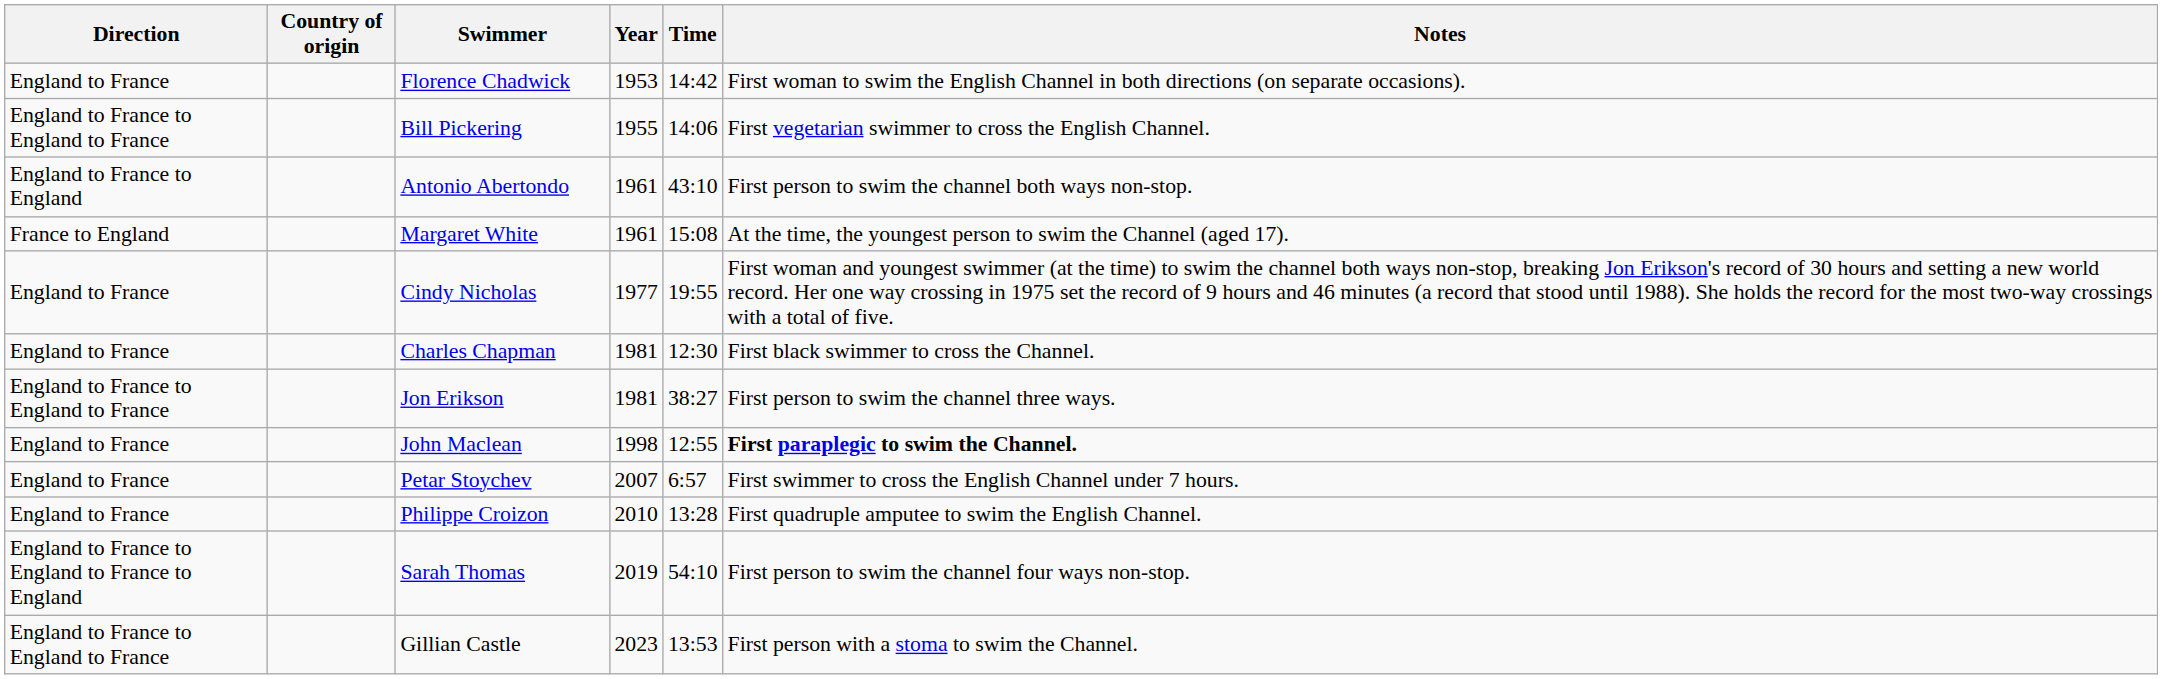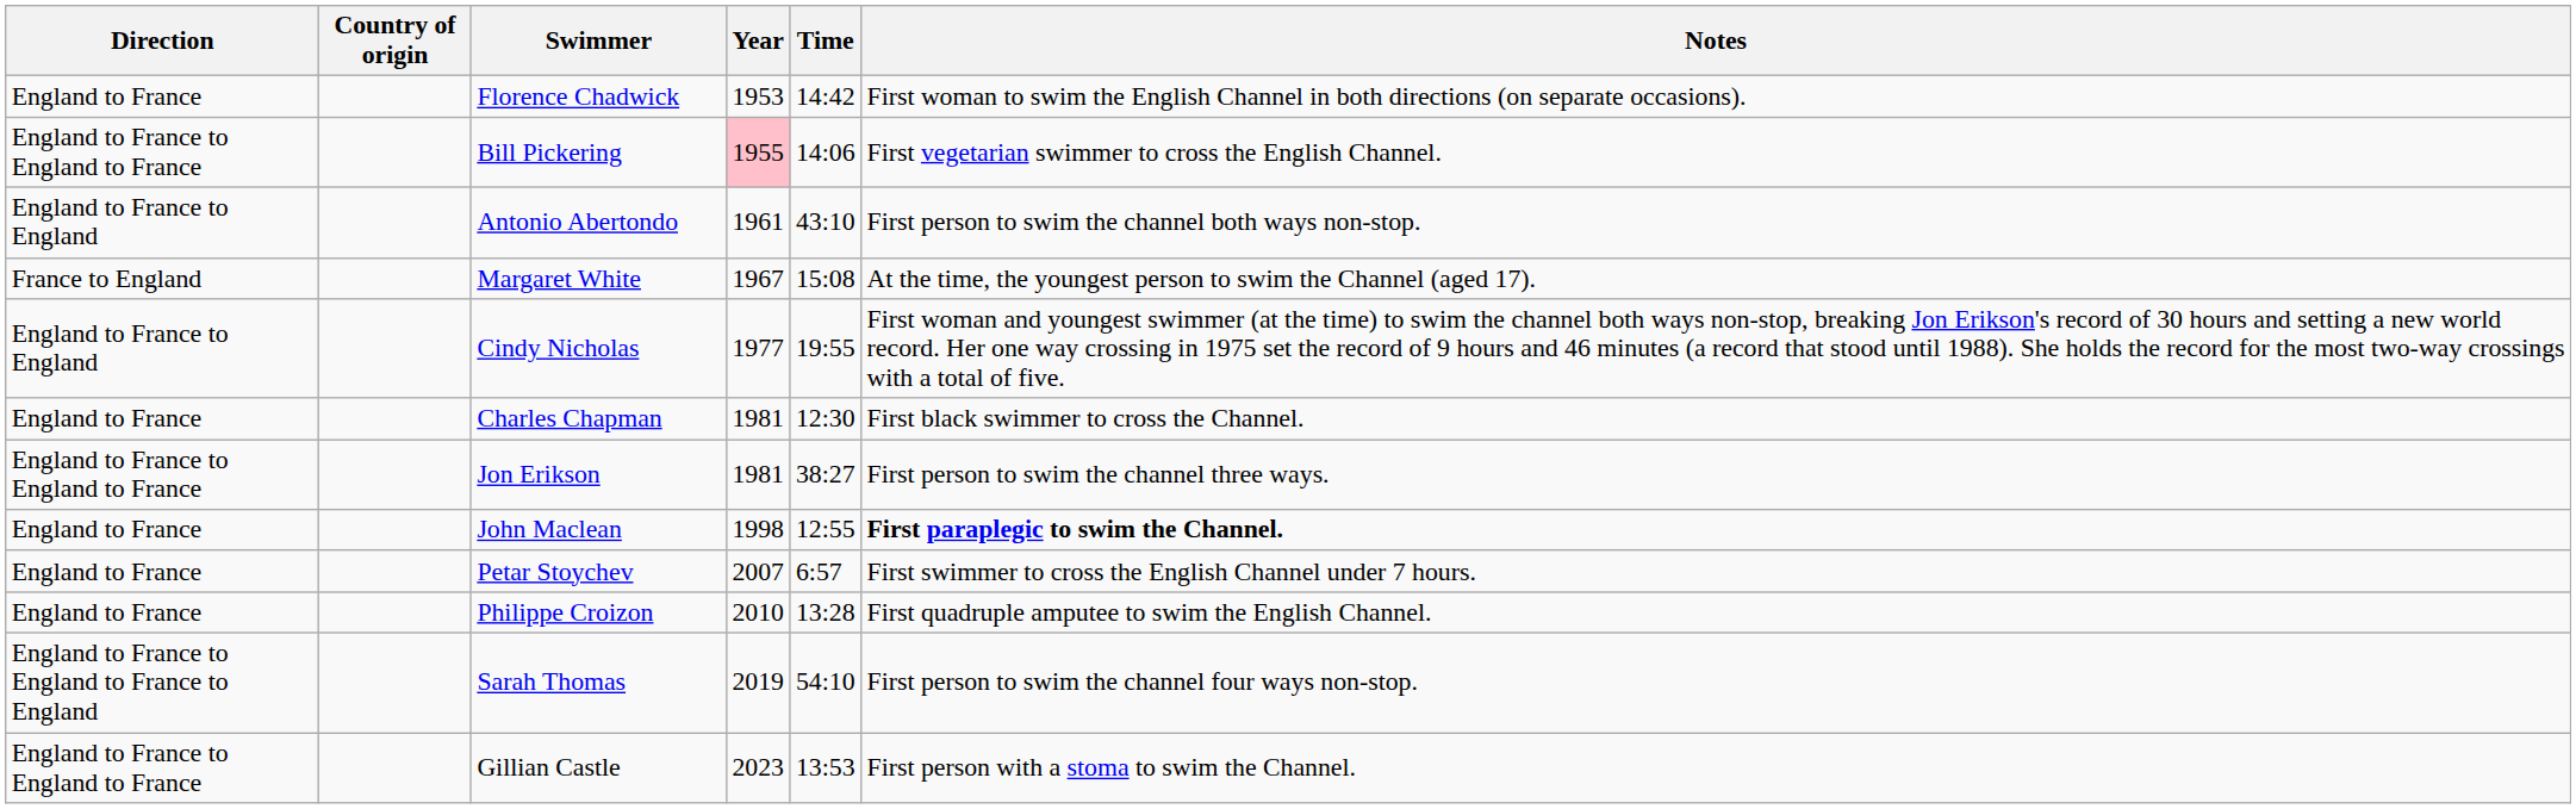 <table class="wikitable sortable" style="margin-left:auto;margin-right:auto;text-align:left">
 <tr>
 <th>Direction</th>
 <th>Country of origin</th>
 <th width="150">Swimmer</th>
 <th>Year</th>
 <th>Time</th>
 <th class="unsortable">Notes</th>
 </tr>
 <tr>
 <td>England to France</td>
 <td></td>
 <td><a href='#'>Florence Chadwick</a></td>
 <td>1953</td>
 <td>14:42</td>
 <td>First woman to swim the English Channel in both directions (on separate occasions).</td>
 </tr>
 <tr>
 <td>England to France to England to France</td>
 <td></td>
 <td><a href='#'>Bill Pickering</a></td>
-<td>1955</td>
+<td style="background: pink;">1955</td>
 <td>14:06</td>
 <td>First <a href='#'>vegetarian</a> swimmer to cross the English Channel.</td>
 </tr>
 <tr>
 <td>England to France to England</td>
 <td></td>
 <td><a href='#'>Antonio Abertondo</a></td>
 <td>1961</td>
 <td>43:10</td>
 <td>First person to swim the channel both ways non-stop.</td>
 </tr>
 <tr>
 <td>France to England</td>
 <td></td>
 <td><a href='#'>Margaret White</a></td>
-<td>1961</td>
+<td>1967</td>
 <td>15:08</td>
 <td>At the time, the youngest person to swim the Channel (aged 17).</td>
 </tr>
 <tr>
-<td>England to France</td>
+<td>England to France to England</td>
 <td></td>
 <td><a href='#'>Cindy Nicholas</a></td>
 <td>1977</td>
 <td>19:55</td>
 <td>First woman and youngest swimmer (at the time) to swim the channel both ways non-stop, breaking <a href='#'>Jon Erikson</a>'s record of 30 hours and setting a new world record. Her one way crossing in 1975 set the record of 9 hours and 46 minutes (a record that stood until 1988). She holds the record for the most two-way crossings with a total of five.</td>
 </tr>
 <tr>
 <td>England to France</td>
 <td></td>
 <td><a href='#'>Charles Chapman</a></td>
 <td>1981</td>
 <td>12:30</td>
 <td>First black swimmer to cross the Channel.</td>
 </tr>
 <tr>
 <td>England to France to England to France</td>
 <td></td>
 <td><a href='#'>Jon Erikson</a></td>
 <td>1981</td>
 <td>38:27</td>
 <td>First person to swim the channel three ways.</td>
 </tr>
 <tr>
 <td>England to France</td>
 <td></td>
 <td><a href='#'>John Maclean</a></td>
 <td>1998</td>
 <td>12:55</td>
 <td><strong>First <a href='#'>paraplegic</a> to swim the Channel.</strong></td>
 </tr>
 <tr>
 <td>England to France</td>
 <td></td>
 <td><a href='#'>Petar Stoychev</a></td>
 <td>2007</td>
 <td>6:57</td>
 <td>First swimmer to cross the English Channel under 7 hours.</td>
 </tr>
 <tr>
 <td>England to France</td>
 <td></td>
 <td><a href='#'>Philippe Croizon</a></td>
 <td>2010</td>
 <td>13:28</td>
 <td>First quadruple amputee to swim the English Channel.</td>
 </tr>
 <tr>
 <td>England to France to England to France to England</td>
 <td></td>
 <td><a href='#'>Sarah Thomas</a></td>
 <td>2019</td>
 <td>54:10</td>
 <td>First person to swim the channel four ways non-stop.</td>
 </tr>
 <tr>
 <td>England to France to England to France</td>
 <td></td>
 <td>Gillian Castle</td>
 <td>2023</td>
 <td>13:53</td>
 <td>First person with a <a href='#'>stoma</a> to swim the Channel.</td>
 </tr>
 </table>
